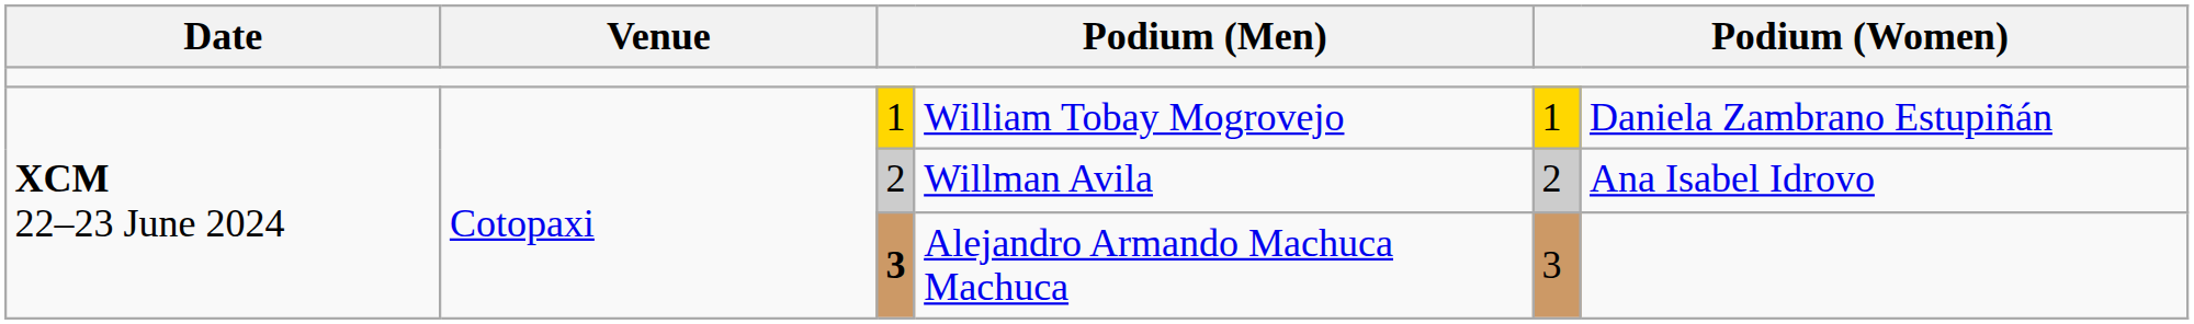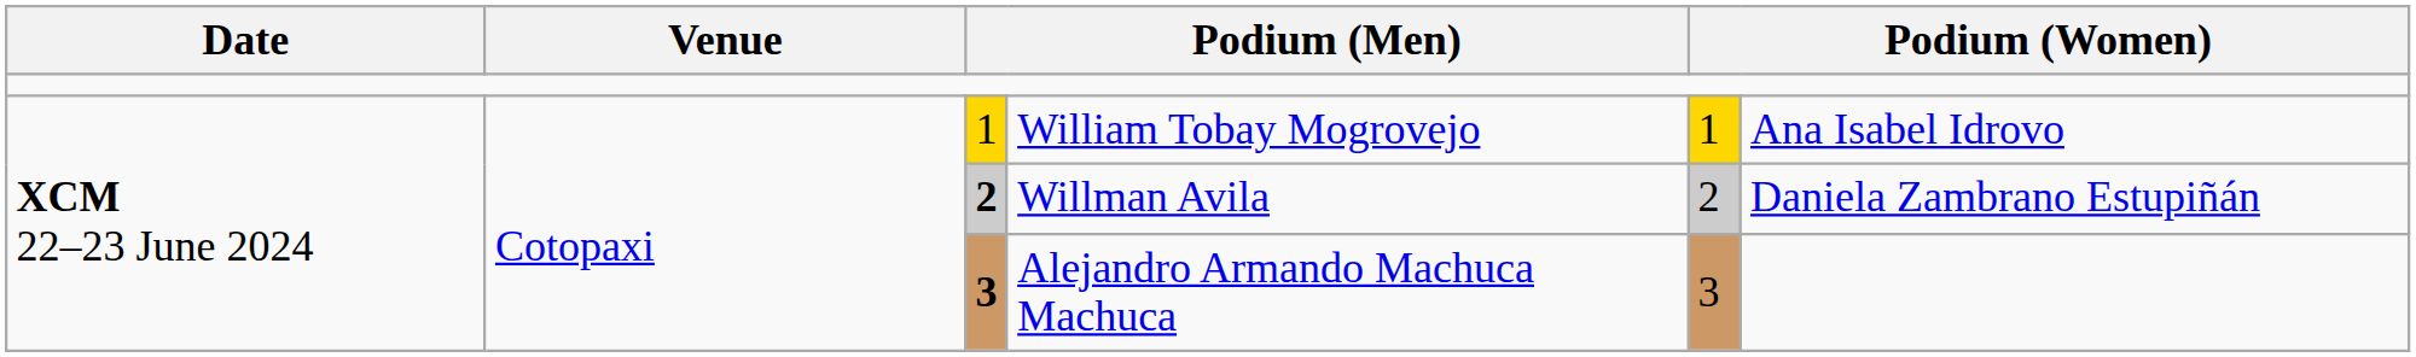 <table class="wikitable" width=70%>
 <tr>
 <th>Date</th>
 <th width=20%>Venue</th>
 <th colspan=2 width=30%>Podium (Men)</th>
 <th colspan=2 width=30%>Podium (Women)</th>
 </tr>
 <tr>
 <td colspan=6></td>
 </tr>
 <tr>
 <td rowspan=3><strong>XCM</strong> <br> 22–23 June 2024</td>
 <td rowspan=3><br><a href='#'>Cotopaxi</a></td>
 <td bgcolor=FFD700>1</td>
 <td><a href='#'>William Tobay Mogrovejo</a></td>
 <td bgcolor=FFD700>1</td>
-<td><a href='#'>Daniela Zambrano Estupiñán</a></td>
+<td><a href='#'>Ana Isabel Idrovo</a></td>
 </tr>
 <tr>
-<td bgcolor=CCCCCC>2</td>
+<td bgcolor=CCCCCC><strong>2</strong></td>
 <td><a href='#'>Willman Avila</a></td>
 <td bgcolor=CCCCCC>2</td>
-<td><a href='#'>Ana Isabel Idrovo</a></td>
+<td><a href='#'>Daniela Zambrano Estupiñán</a></td>
 </tr>
 <tr>
 <td bgcolor=CC9966><strong>3</strong></td>
 <td><a href='#'>Alejandro Armando Machuca Machuca</a></td>
 <td bgcolor=CC9966>3</td>
 <td></td>
 </tr>
 </table>
